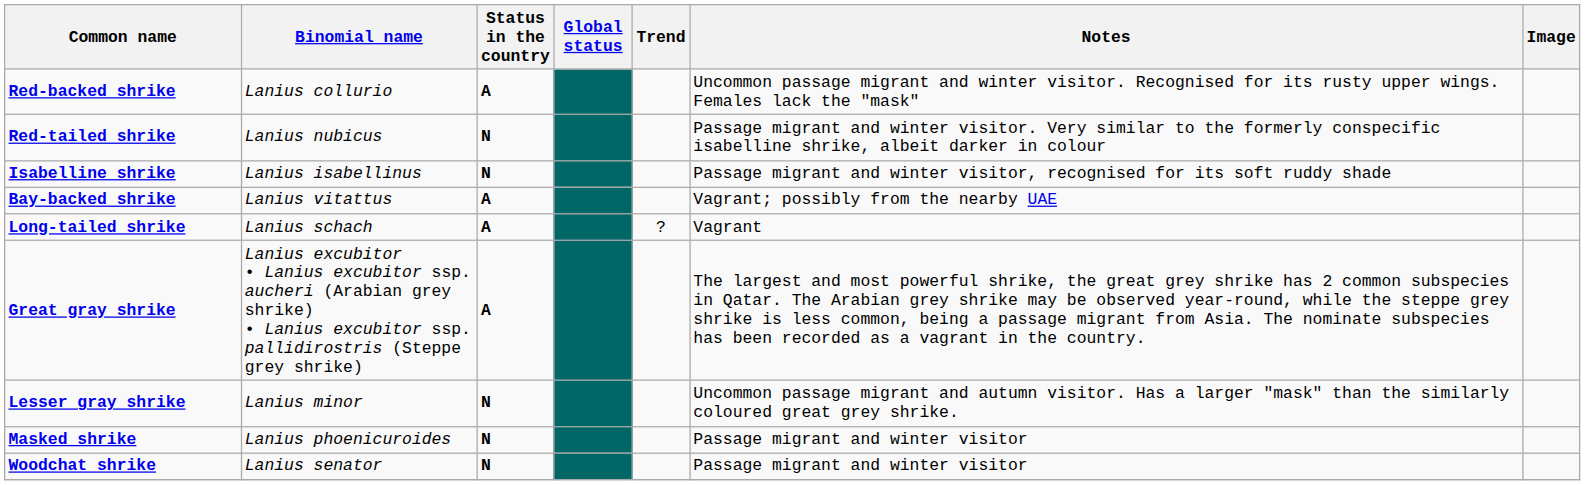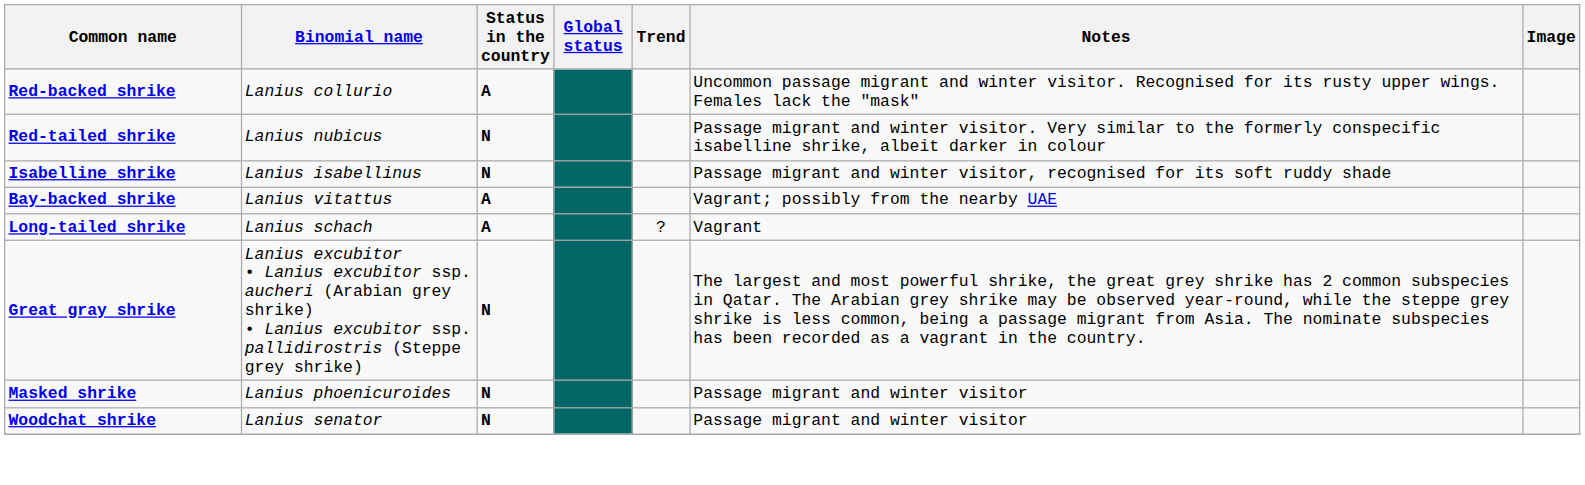 <table class="wikitable sortable">
 <tr>
 <th width="15%">Common name</th>
 <th width="15%"><a href='#'>Binomial name</a></th>
 <th data-sort-type="number" width="1%">Status in the country</th>
 <th width="5%"><a href='#'>Global status</a></th>
 <th width="1%">Trend</th>
 <th class="unsortable">Notes</th>
 <th class="unsortable">Image</th>
 </tr>
 <tr>
 <td><strong><a href='#'>Red-backed shrike</a></strong></td>
 <td><em>Lanius collurio</em></td>
 <td><strong>A</strong></td>
 <td align=center style="background: #006666"></td>
 <td align=center></td>
 <td>Uncommon passage migrant and winter visitor. Recognised for its rusty upper wings. Females lack the "mask"</td>
 <td></td>
 </tr>
 <tr>
 <td><strong><a href='#'>Red-tailed shrike</a></strong></td>
 <td><em>Lanius nubicus</em></td>
 <td><strong>N</strong></td>
 <td align=center style="background: #006666"></td>
 <td align=center></td>
 <td>Passage migrant and winter visitor. Very similar to the formerly conspecific isabelline shrike, albeit darker in colour</td>
 <td></td>
 </tr>
 <tr>
 <td><strong><a href='#'>Isabelline shrike</a></strong></td>
 <td><em>Lanius isabellinus</em></td>
 <td><strong>N</strong></td>
 <td align=center style="background: #006666"></td>
 <td align=center></td>
 <td>Passage migrant and winter visitor, recognised for its soft ruddy shade</td>
 <td></td>
 </tr>
 <tr>
 <td><strong><a href='#'>Bay-backed shrike</a></strong></td>
 <td><em>Lanius vitattus</em></td>
 <td><strong>A</strong></td>
 <td align=center style="background: #006666"></td>
 <td align=center></td>
 <td>Vagrant; possibly from the nearby <a href='#'>UAE</a></td>
 <td></td>
 </tr>
 <tr>
 <td><strong><a href='#'>Long-tailed shrike</a></strong></td>
 <td><em>Lanius schach</em></td>
 <td><strong>A</strong></td>
 <td align=center style="background: #006666"></td>
 <td align=center>?</td>
 <td>Vagrant</td>
 <td></td>
 </tr>
 <tr>
 <td><strong><a href='#'>Great gray shrike</a></strong></td>
 <td><em>Lanius excubitor</em><br>• <em>Lanius excubitor</em> ssp. <em>aucheri</em> (Arabian grey shrike)<br>• <em>Lanius excubitor</em> ssp. <em>pallidirostris</em> (Steppe grey shrike)</td>
-<td><strong>A</strong></td>
+<td><strong>N</strong></td>
 <td align=center style="background: #006666"></td>
 <td align=center></td>
 <td>The largest and most powerful shrike, the great grey shrike has 2 common subspecies in Qatar. The Arabian grey shrike may be observed year-round, while the steppe grey shrike is less common, being a passage migrant from Asia. The nominate subspecies has been recorded as a vagrant in the country.</td>
 <td><br><br></td>
-</tr>
-<tr>
-<td><strong><a href='#'>Lesser gray shrike</a></strong></td>
-<td><em>Lanius minor</em></td>
-<td><strong>N</strong></td>
-<td align=center style="background: #006666"></td>
-<td align=center></td>
-<td>Uncommon passage migrant and autumn visitor. Has a larger "mask" than the similarly coloured great grey shrike.</td>
-<td></td>
 </tr>
 <tr>
 <td><strong><a href='#'>Masked shrike</a></strong></td>
 <td><em>Lanius phoenicuroides</em></td>
 <td><strong>N</strong></td>
 <td align=center style="background: #006666"></td>
 <td align=center></td>
 <td>Passage migrant and winter visitor</td>
 <td></td>
 </tr>
 <tr>
 <td><strong><a href='#'>Woodchat shrike</a></strong></td>
 <td><em>Lanius senator</em></td>
 <td><strong>N</strong></td>
 <td align=center style="background: #006666"></td>
 <td align=center></td>
 <td>Passage migrant and winter visitor</td>
 <td></td>
 </tr>
 <tr>
 </tr>
 </table>
